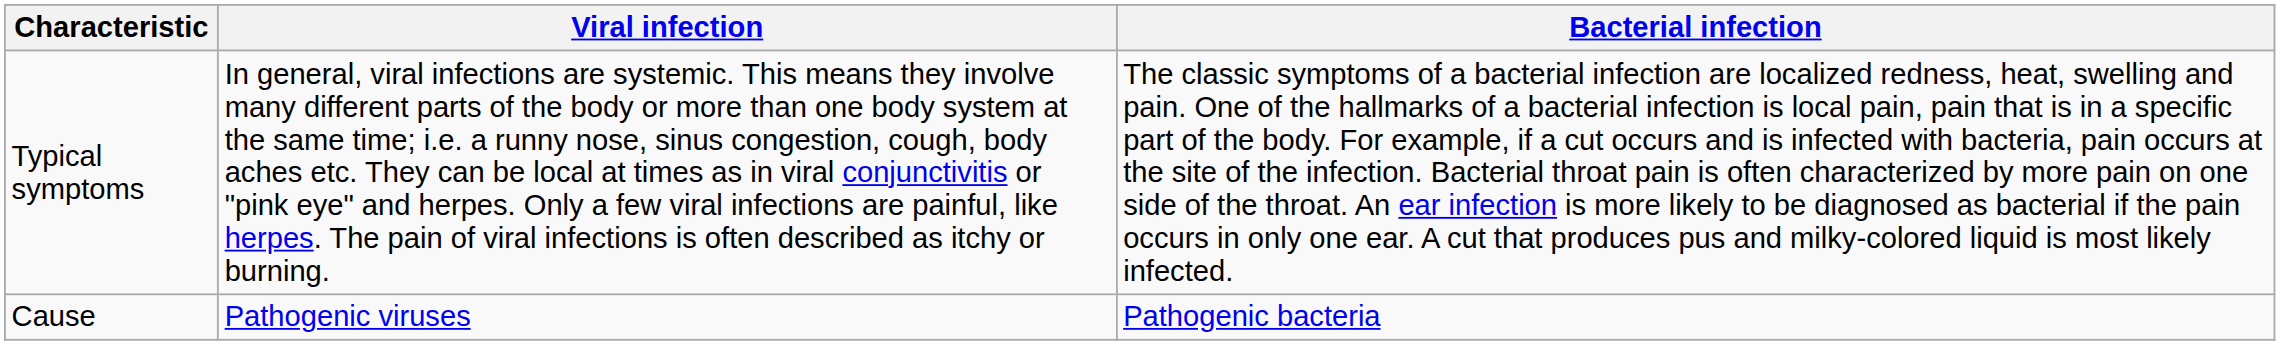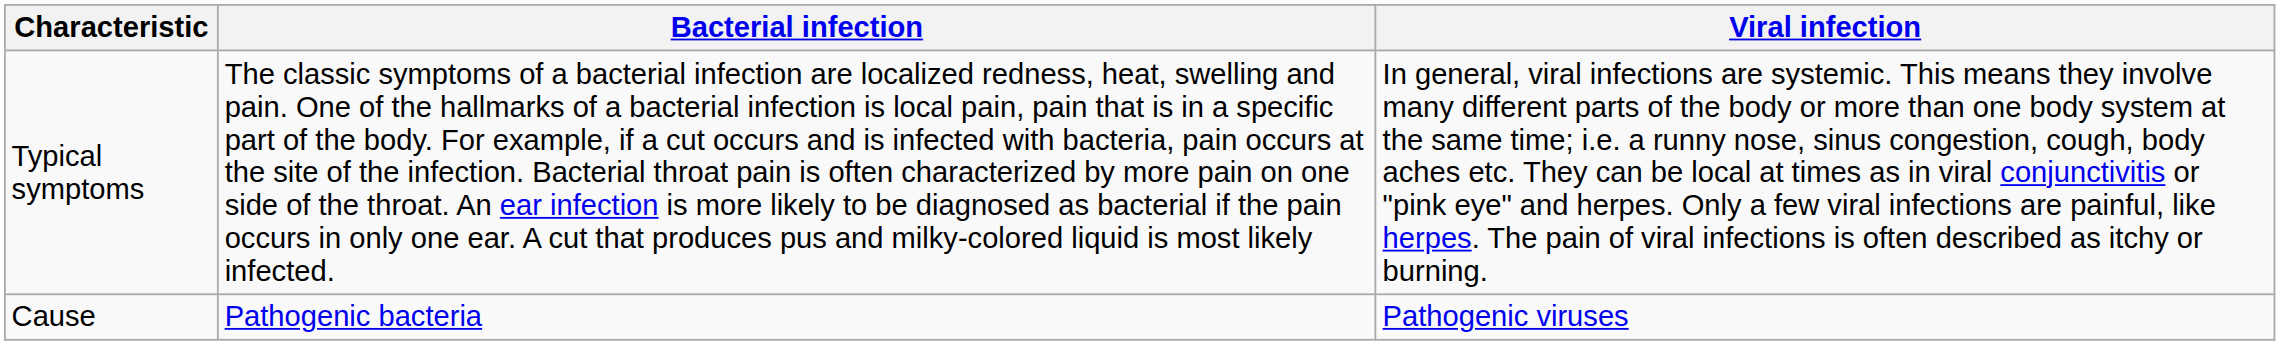 <table class="wikitable">
 <tr>
 <th>Characteristic</th>
+<th><a href='#'>Bacterial infection</a></th>
 <th><a href='#'>Viral infection</a></th>
-<th><a href='#'>Bacterial infection</a></th>
 </tr>
 <tr>
 <td>Typical symptoms</td>
+<td>The classic symptoms of a bacterial infection are localized redness, heat, swelling and pain. One of the hallmarks of a bacterial infection is local pain, pain that is in a specific part of the body. For example, if a cut occurs and is infected with bacteria, pain occurs at the site of the infection. Bacterial throat pain is often characterized by more pain on one side of the throat. An <a href='#'>ear infection</a> is more likely to be diagnosed as bacterial if the pain occurs in only one ear. A cut that produces pus and milky-colored liquid is most likely infected.</td>
 <td>In general, viral infections are systemic. This means they involve many different parts of the body or more than one body system at the same time; i.e. a runny nose, sinus congestion, cough, body aches etc. They can be local at times as in viral <a href='#'>conjunctivitis</a> or "pink eye" and herpes. Only a few viral infections are painful, like <a href='#'>herpes</a>. The pain of viral infections is often described as itchy or burning.</td>
-<td>The classic symptoms of a bacterial infection are localized redness, heat, swelling and pain. One of the hallmarks of a bacterial infection is local pain, pain that is in a specific part of the body. For example, if a cut occurs and is infected with bacteria, pain occurs at the site of the infection. Bacterial throat pain is often characterized by more pain on one side of the throat. An <a href='#'>ear infection</a> is more likely to be diagnosed as bacterial if the pain occurs in only one ear. A cut that produces pus and milky-colored liquid is most likely infected.</td>
 </tr>
 <tr>
 <td>Cause</td>
+<td><a href='#'>Pathogenic bacteria</a></td>
 <td><a href='#'>Pathogenic viruses</a></td>
-<td><a href='#'>Pathogenic bacteria</a></td>
 </tr>
 </table>
